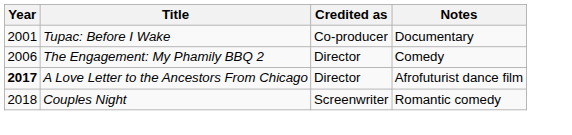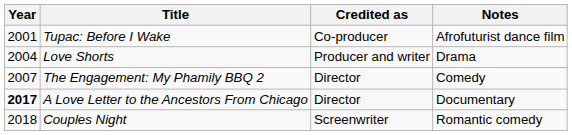 <table class="wikitable">
 <tr>
 <th>Year</th>
 <th>Title</th>
 <th>Credited as</th>
 <th>Notes</th>
 </tr>
 <tr>
 <td>2001</td>
 <td><em>Tupac: Before I Wake</em></td>
 <td>Co-producer</td>
-<td>Documentary</td>
+<td>Afrofuturist dance film</td>
 </tr>
 <tr>
-<td>2006</td>
+<td>2004</td>
+<td><em>Love Shorts</em></td>
+<td>Producer and writer</td>
+<td>Drama</td>
+</tr>
+<tr>
+<td>2007</td>
 <td><em>The Engagement: My Phamily BBQ 2</em></td>
 <td>Director</td>
 <td>Comedy</td>
 </tr>
 <tr>
 <td><strong>2017</strong></td>
 <td><em>A Love Letter to the Ancestors From Chicago</em></td>
 <td>Director</td>
-<td>Afrofuturist dance film</td>
+<td>Documentary</td>
 </tr>
 <tr>
 <td>2018</td>
 <td><em>Couples Night</em></td>
 <td>Screenwriter</td>
 <td>Romantic comedy</td>
 </tr>
 </table>
